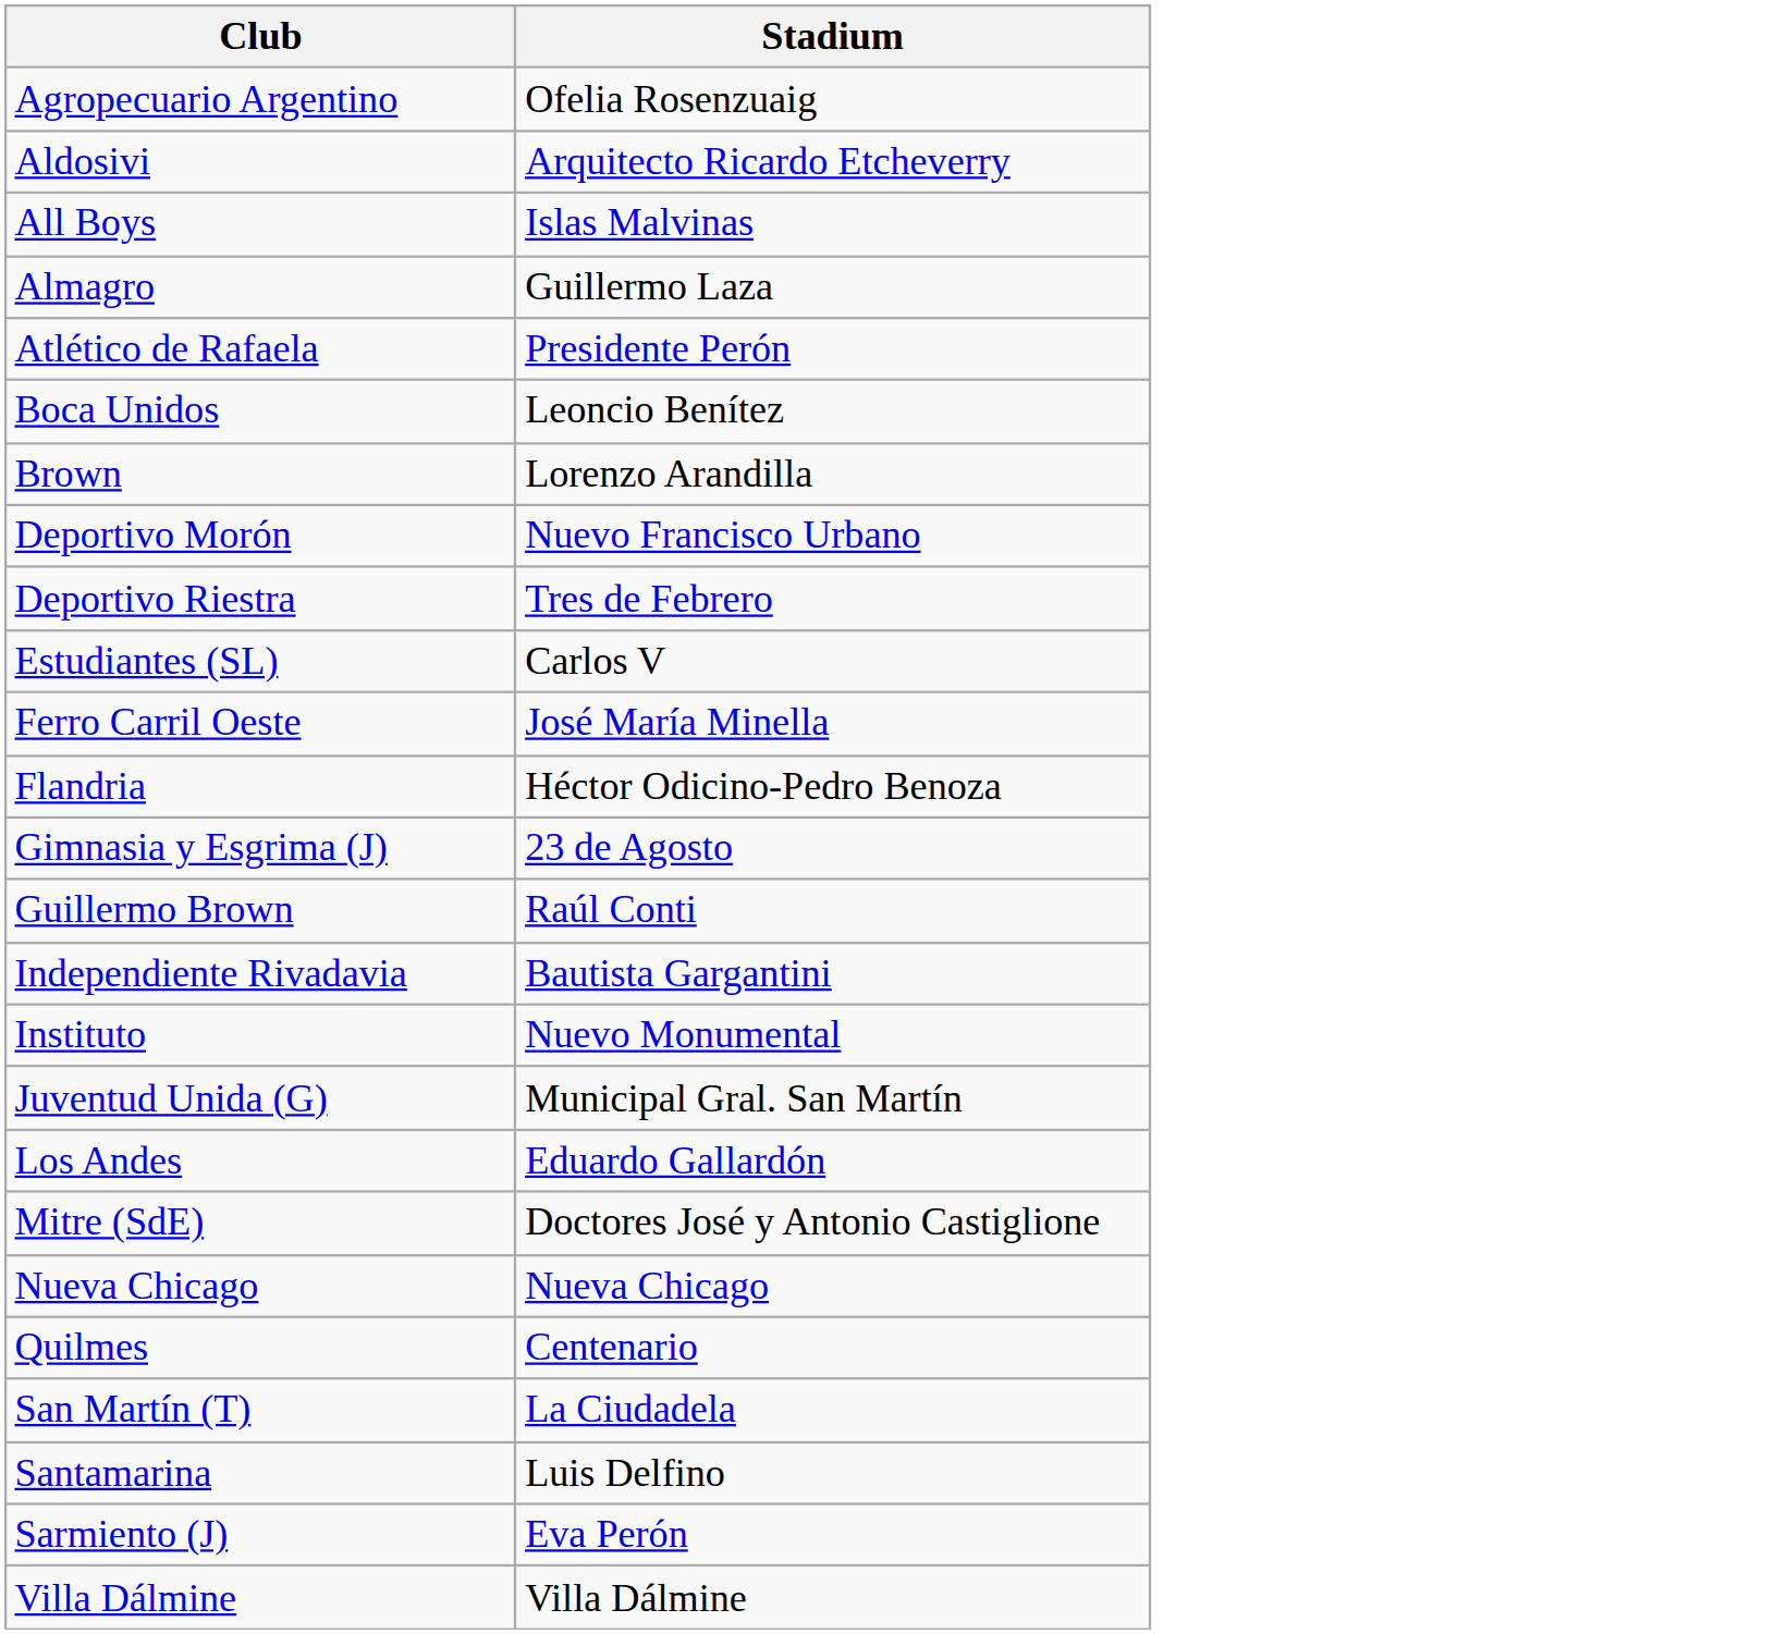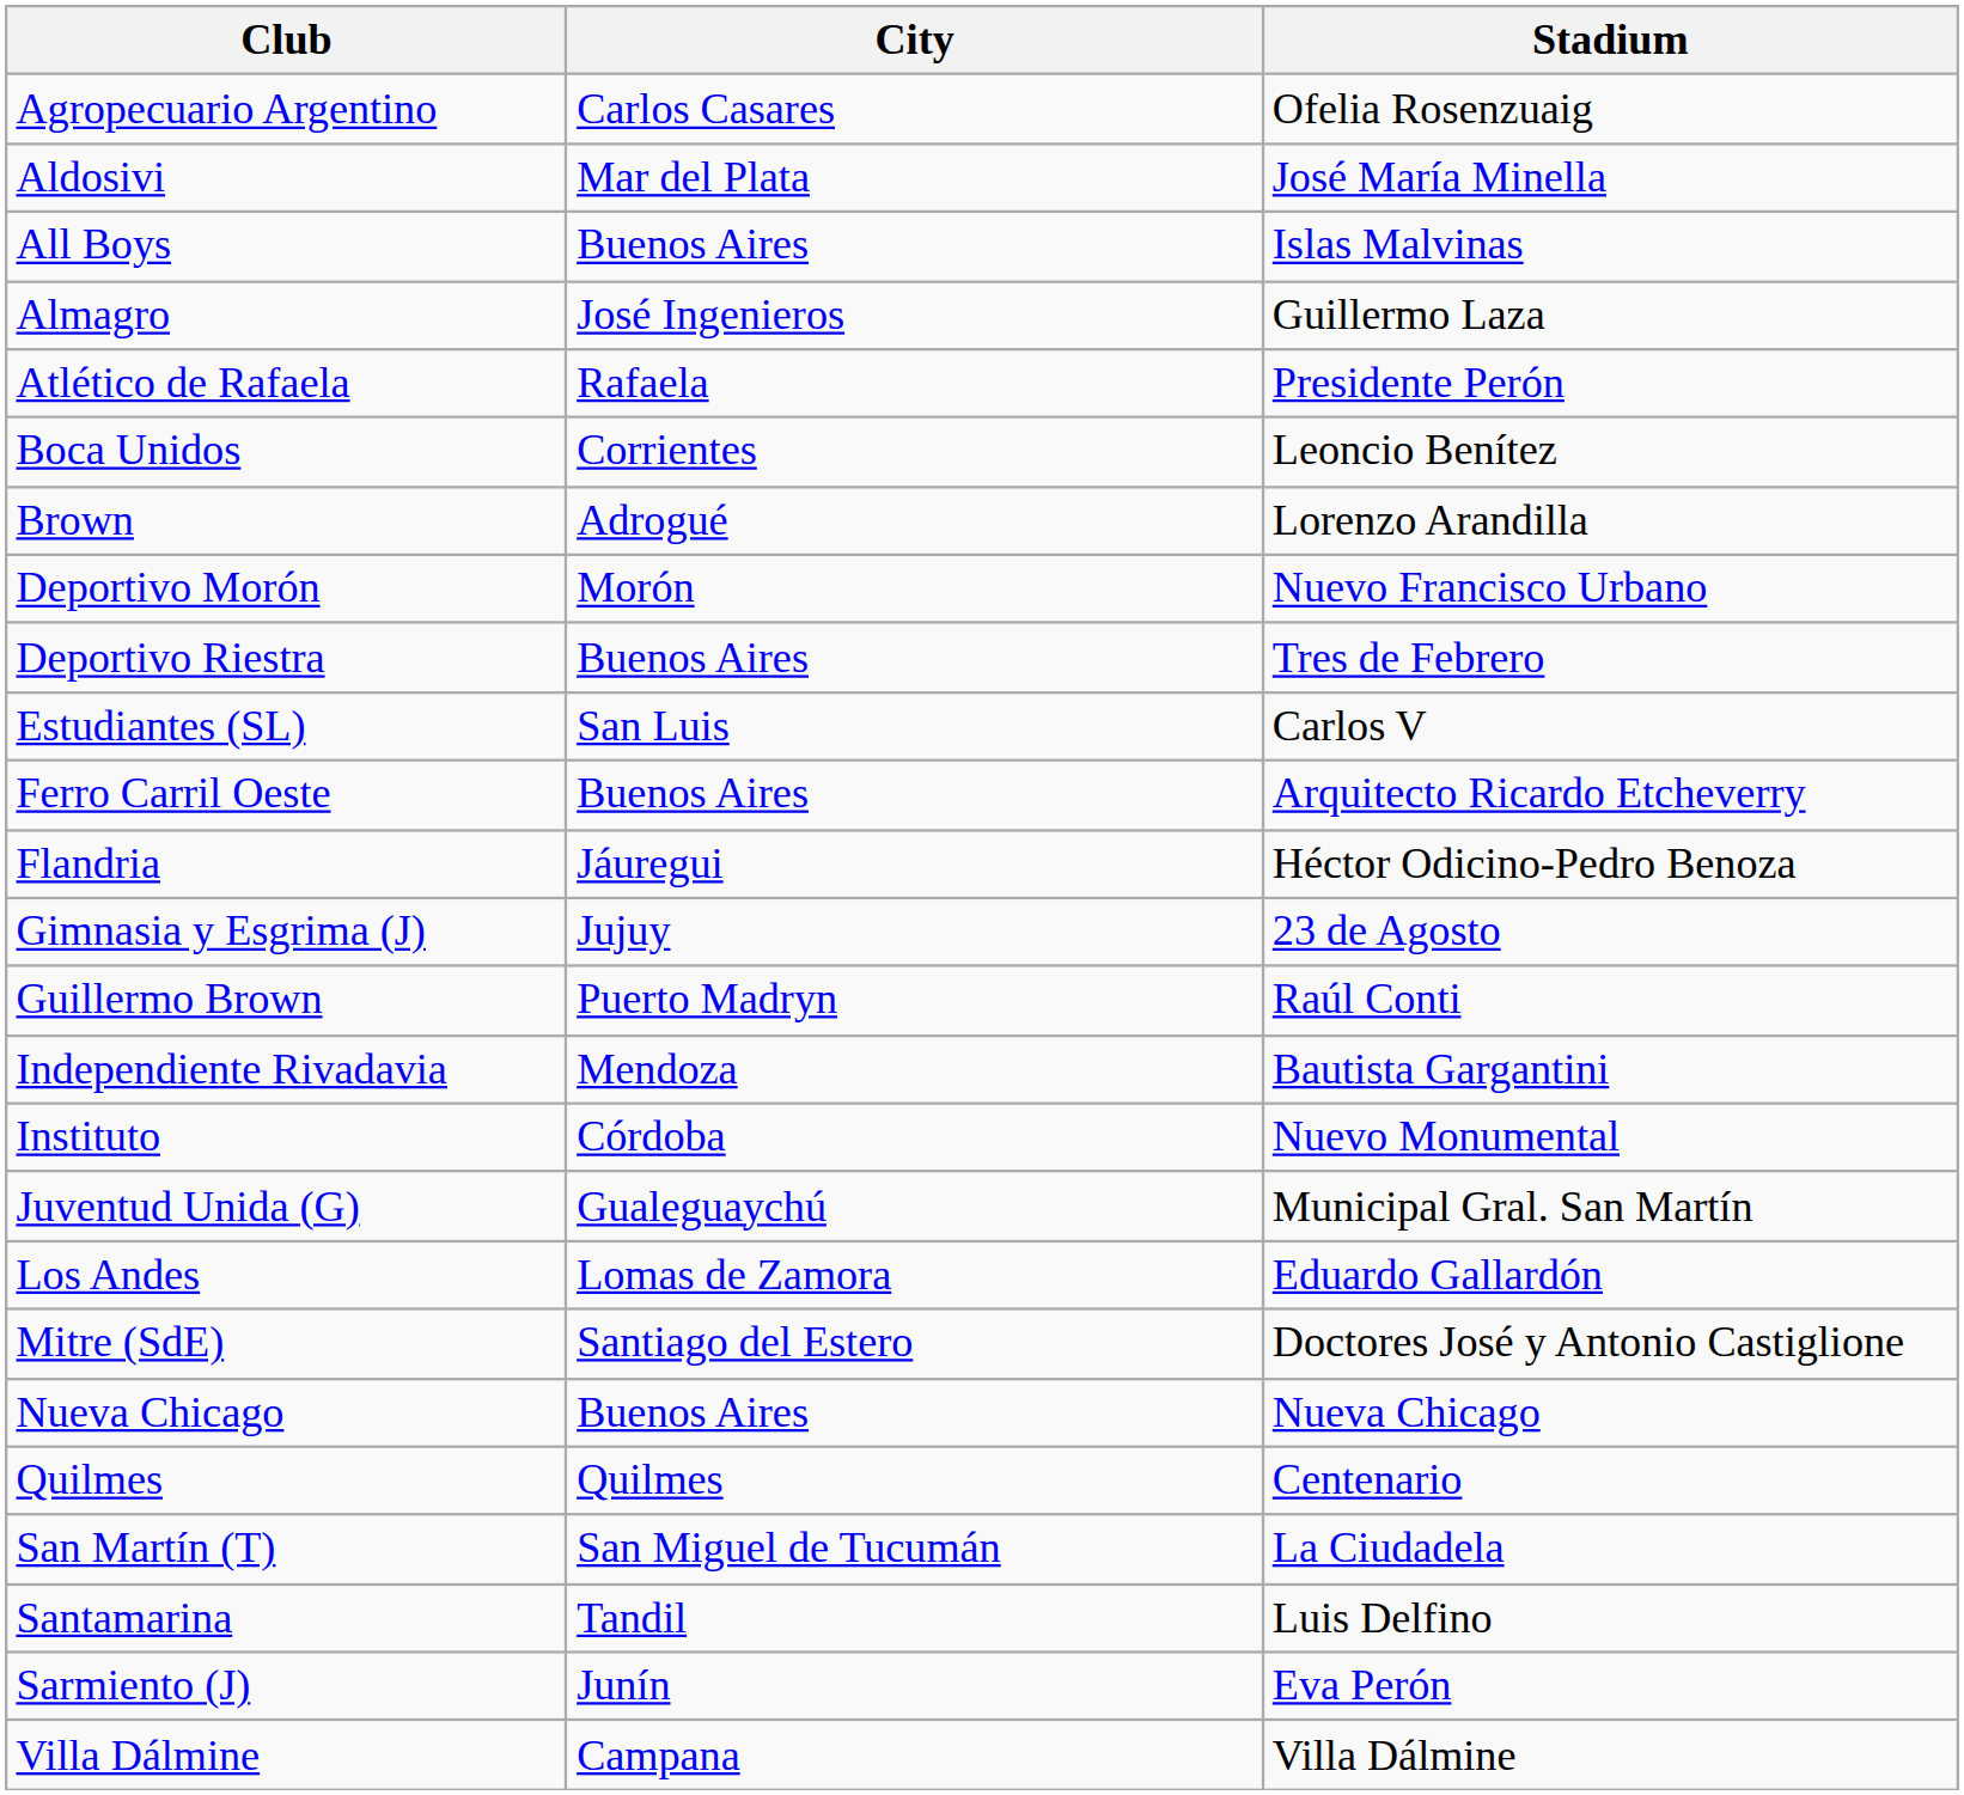 <table class="wikitable sortable">
 <tr>
 <th width=200px>Club</th>
+<th width=250px>City</th>
 <th width=250px>Stadium</th>
 </tr>
 <tr>
 <td><a href='#'>Agropecuario Argentino</a></td>
+<td><a href='#'>Carlos Casares</a></td>
 <td>Ofelia Rosenzuaig</td>
 </tr>
 <tr>
 <td><a href='#'>Aldosivi</a></td>
-<td><a href='#'>Arquitecto Ricardo Etcheverry</a></td>
+<td><a href='#'>Mar del Plata</a></td>
+<td><a href='#'>José María Minella</a></td>
 </tr>
 <tr>
 <td><a href='#'>All Boys</a></td>
+<td><a href='#'>Buenos Aires</a></td>
 <td><a href='#'>Islas Malvinas</a></td>
 </tr>
 <tr>
 <td><a href='#'>Almagro</a></td>
+<td><a href='#'>José Ingenieros</a></td>
 <td>Guillermo Laza</td>
 </tr>
 <tr>
 <td><a href='#'>Atlético de Rafaela</a></td>
+<td><a href='#'>Rafaela</a></td>
 <td><a href='#'>Presidente Perón</a></td>
 </tr>
 <tr>
 <td><a href='#'>Boca Unidos</a></td>
+<td><a href='#'>Corrientes</a></td>
 <td>Leoncio Benítez</td>
 </tr>
 <tr>
 <td><a href='#'>Brown</a></td>
+<td><a href='#'>Adrogué</a></td>
 <td>Lorenzo Arandilla</td>
 </tr>
 <tr>
 <td><a href='#'>Deportivo Morón</a></td>
+<td><a href='#'>Morón</a></td>
 <td><a href='#'>Nuevo Francisco Urbano</a></td>
 </tr>
 <tr>
 <td><a href='#'>Deportivo Riestra</a></td>
+<td><a href='#'>Buenos Aires</a></td>
 <td><a href='#'>Tres de Febrero</a></td>
 </tr>
 <tr>
 <td><a href='#'>Estudiantes (SL)</a></td>
+<td><a href='#'>San Luis</a></td>
 <td>Carlos V</td>
 </tr>
 <tr>
 <td><a href='#'>Ferro Carril Oeste</a></td>
-<td><a href='#'>José María Minella</a></td>
+<td><a href='#'>Buenos Aires</a></td>
+<td><a href='#'>Arquitecto Ricardo Etcheverry</a></td>
 </tr>
 <tr>
 <td><a href='#'>Flandria</a></td>
+<td><a href='#'>Jáuregui</a></td>
 <td>Héctor Odicino-Pedro Benoza</td>
 </tr>
 <tr>
 <td><a href='#'>Gimnasia y Esgrima (J)</a></td>
+<td><a href='#'>Jujuy</a></td>
 <td><a href='#'>23 de Agosto</a></td>
 </tr>
 <tr>
 <td><a href='#'>Guillermo Brown</a></td>
+<td><a href='#'>Puerto Madryn</a></td>
 <td><a href='#'>Raúl Conti</a></td>
 </tr>
 <tr>
 <td><a href='#'>Independiente Rivadavia</a></td>
+<td><a href='#'>Mendoza</a></td>
 <td><a href='#'>Bautista Gargantini</a></td>
 </tr>
 <tr>
 <td><a href='#'>Instituto</a></td>
+<td><a href='#'>Córdoba</a></td>
 <td><a href='#'>Nuevo Monumental</a></td>
 </tr>
 <tr>
 <td><a href='#'>Juventud Unida (G)</a></td>
+<td><a href='#'>Gualeguaychú</a></td>
 <td>Municipal Gral. San Martín</td>
 </tr>
 <tr>
 <td><a href='#'>Los Andes</a></td>
+<td><a href='#'>Lomas de Zamora</a></td>
 <td><a href='#'>Eduardo Gallardón</a></td>
 </tr>
 <tr>
 <td><a href='#'>Mitre (SdE)</a></td>
+<td><a href='#'>Santiago del Estero</a></td>
 <td>Doctores José y Antonio Castiglione</td>
 </tr>
 <tr>
 <td><a href='#'>Nueva Chicago</a></td>
+<td><a href='#'>Buenos Aires</a></td>
 <td><a href='#'>Nueva Chicago</a></td>
 </tr>
 <tr>
+<td><a href='#'>Quilmes</a></td>
 <td><a href='#'>Quilmes</a></td>
 <td><a href='#'>Centenario</a></td>
 </tr>
 <tr>
 <td><a href='#'>San Martín (T)</a></td>
+<td><a href='#'>San Miguel de Tucumán</a></td>
 <td><a href='#'>La Ciudadela</a></td>
 </tr>
 <tr>
 <td><a href='#'>Santamarina</a></td>
+<td><a href='#'>Tandil</a></td>
 <td>Luis Delfino</td>
 </tr>
 <tr>
 <td><a href='#'>Sarmiento (J)</a></td>
+<td><a href='#'>Junín</a></td>
 <td><a href='#'>Eva Perón</a></td>
 </tr>
 <tr>
 <td><a href='#'>Villa Dálmine</a></td>
+<td><a href='#'>Campana</a></td>
 <td>Villa Dálmine</td>
 </tr>
 </table>
